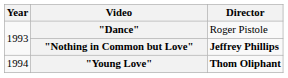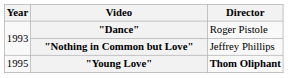 <table class="wikitable plainrowheaders">
 <tr>
 <th>Year</th>
 <th style="width:16em;">Video</th>
 <th>Director</th>
 </tr>
 <tr>
 <td rowspan="2">1993</td>
 <th scope="row">"Dance"</th>
 <td>Roger Pistole</td>
 </tr>
 <tr>
 <th scope="row">"Nothing in Common but Love"</th>
-<td><strong>Jeffrey Phillips</strong></td>
+<td>Jeffrey Phillips</td>
 </tr>
 <tr>
-<td>1994</td>
+<td>1995</td>
 <th scope="row">"Young Love"</th>
 <td><strong>Thom Oliphant</strong></td>
 </tr>
 </table>
